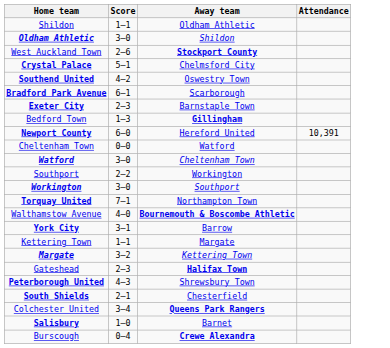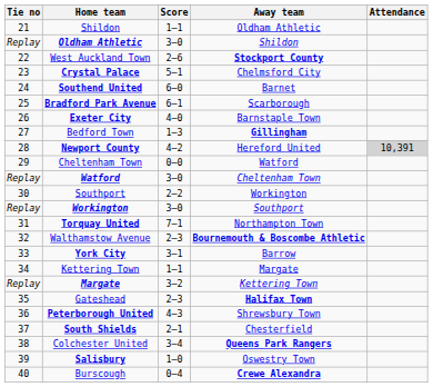 <table class="wikitable" style="text-align:center">
 <tr>
+<th>Tie no</th>
 <th>Home team</th>
 <th>Score</th>
 <th>Away team</th>
 <th>Attendance</th>
 </tr>
 <tr>
+<td>21</td>
 <td><a href='#'>Shildon</a></td>
 <td>1–1</td>
 <td><a href='#'>Oldham Athletic</a></td>
 <td></td>
 </tr>
 <tr>
+<td><em>Replay</em></td>
 <td><strong><em><a href='#'>Oldham Athletic</a></em></strong></td>
 <td>3–0</td>
 <td><em><a href='#'>Shildon</a></em></td>
 <td></td>
 </tr>
 <tr>
+<td>22</td>
 <td><a href='#'>West Auckland Town</a></td>
 <td>2–6</td>
 <td><strong><a href='#'>Stockport County</a></strong></td>
 <td></td>
 </tr>
 <tr>
+<td>23</td>
 <td><strong><a href='#'>Crystal Palace</a></strong></td>
 <td>5–1</td>
 <td><a href='#'>Chelmsford City</a></td>
 <td></td>
 </tr>
 <tr>
+<td>24</td>
 <td><strong><a href='#'>Southend United</a></strong></td>
-<td>4–2</td>
-<td><a href='#'>Oswestry Town</a></td>
+<td>6–0</td>
+<td><a href='#'>Barnet</a></td>
 <td></td>
 </tr>
 <tr>
+<td>25</td>
 <td><strong><a href='#'>Bradford Park Avenue</a></strong></td>
 <td>6–1</td>
 <td><a href='#'>Scarborough</a></td>
 <td></td>
 </tr>
 <tr>
+<td>26</td>
 <td><strong><a href='#'>Exeter City</a></strong></td>
-<td>2–3</td>
+<td>4–0</td>
 <td><a href='#'>Barnstaple Town</a></td>
 <td></td>
 </tr>
 <tr>
+<td>27</td>
 <td><a href='#'>Bedford Town</a></td>
 <td>1–3</td>
 <td><strong><a href='#'>Gillingham</a></strong></td>
 <td></td>
 </tr>
 <tr>
+<td>28</td>
 <td><strong><a href='#'>Newport County</a></strong></td>
-<td>6–0</td>
+<td>4–2</td>
 <td><a href='#'>Hereford United</a></td>
-<td>10,391</td>
+<td style="background: lightgrey;">10,391</td>
 </tr>
 <tr>
+<td>29</td>
 <td><a href='#'>Cheltenham Town</a></td>
 <td>0–0</td>
 <td><a href='#'>Watford</a></td>
 <td></td>
 </tr>
 <tr>
+<td><em>Replay</em></td>
 <td><strong><em><a href='#'>Watford</a></em></strong></td>
 <td>3–0</td>
 <td><em><a href='#'>Cheltenham Town</a></em></td>
 <td></td>
 </tr>
 <tr>
+<td>30</td>
 <td><a href='#'>Southport</a></td>
 <td>2–2</td>
 <td><a href='#'>Workington</a></td>
 <td></td>
 </tr>
 <tr>
+<td><em>Replay</em></td>
 <td><strong><em><a href='#'>Workington</a></em></strong></td>
 <td>3–0</td>
 <td><em><a href='#'>Southport</a></em></td>
 <td></td>
 </tr>
 <tr>
+<td>31</td>
 <td><strong><a href='#'>Torquay United</a></strong></td>
 <td>7–1</td>
 <td><a href='#'>Northampton Town</a></td>
 <td></td>
 </tr>
 <tr>
+<td>32</td>
 <td><a href='#'>Walthamstow Avenue</a></td>
-<td>4–0</td>
+<td>2–3</td>
 <td><strong><a href='#'>Bournemouth & Boscombe Athletic</a></strong></td>
 <td></td>
 </tr>
 <tr>
+<td>33</td>
 <td><strong><a href='#'>York City</a></strong></td>
 <td>3–1</td>
 <td><a href='#'>Barrow</a></td>
 <td></td>
 </tr>
 <tr>
+<td>34</td>
 <td><a href='#'>Kettering Town</a></td>
 <td>1–1</td>
 <td><a href='#'>Margate</a></td>
 <td></td>
 </tr>
 <tr>
+<td><em>Replay</em></td>
 <td><strong><em><a href='#'>Margate</a></em></strong></td>
 <td>3–2</td>
 <td><em><a href='#'>Kettering Town</a></em></td>
 <td></td>
 </tr>
 <tr>
+<td>35</td>
 <td><a href='#'>Gateshead</a></td>
 <td>2–3</td>
 <td><strong><a href='#'>Halifax Town</a></strong></td>
 <td></td>
 </tr>
 <tr>
+<td>36</td>
 <td><strong><a href='#'>Peterborough United</a></strong></td>
 <td>4–3</td>
 <td><a href='#'>Shrewsbury Town</a></td>
 <td></td>
 </tr>
 <tr>
+<td>37</td>
 <td><strong><a href='#'>South Shields</a></strong></td>
 <td>2–1</td>
 <td><a href='#'>Chesterfield</a></td>
 <td></td>
 </tr>
 <tr>
+<td>38</td>
 <td><a href='#'>Colchester United</a></td>
 <td>3–4</td>
 <td><strong><a href='#'>Queens Park Rangers</a></strong></td>
 <td></td>
 </tr>
 <tr>
+<td>39</td>
 <td><strong><a href='#'>Salisbury</a></strong></td>
 <td>1–0</td>
-<td><a href='#'>Barnet</a></td>
+<td><a href='#'>Oswestry Town</a></td>
 <td></td>
 </tr>
 <tr>
+<td>40</td>
 <td><a href='#'>Burscough</a></td>
 <td>0–4</td>
 <td><strong><a href='#'>Crewe Alexandra</a></strong></td>
 <td></td>
 </tr>
 </table>
